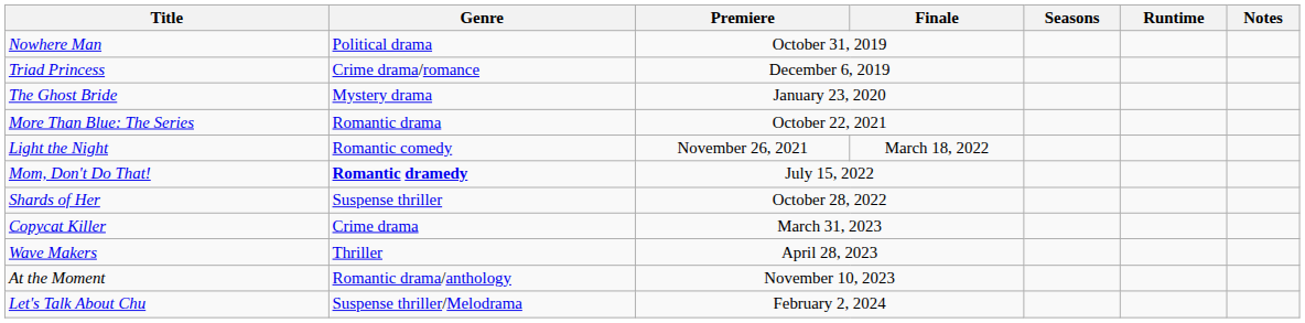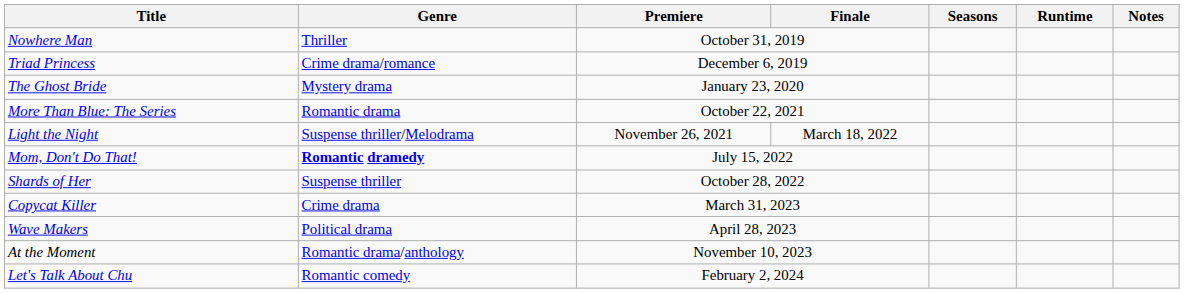 <table class="wikitable sortable" style="width:100%">
 <tr>
 <th scope="col" style="width:25%;">Title</th>
 <th>Genre</th>
 <th>Premiere</th>
 <th>Finale</th>
 <th>Seasons</th>
 <th>Runtime</th>
 <th>Notes</th>
 </tr>
 <tr>
 <td><em><a href='#'>Nowhere Man</a></em></td>
-<td><a href='#'>Political drama</a></td>
+<td><a href='#'>Thriller</a></td>
 <td colspan="2" style="text-align:center">October 31, 2019</td>
 <td></td>
 <td></td>
 <td></td>
 </tr>
 <tr>
 <td><em><a href='#'>Triad Princess</a></em></td>
 <td><a href='#'>Crime drama</a>/<a href='#'>romance</a></td>
 <td colspan="2" style="text-align:center">December 6, 2019</td>
 <td></td>
 <td></td>
 <td></td>
 </tr>
 <tr>
 <td><em><a href='#'>The Ghost Bride</a></em></td>
 <td><a href='#'>Mystery drama</a></td>
 <td colspan="2" style="text-align:center">January 23, 2020</td>
 <td></td>
 <td></td>
 <td></td>
 </tr>
 <tr>
 <td><em><a href='#'>More Than Blue: The Series</a></em></td>
 <td><a href='#'>Romantic drama</a></td>
 <td colspan="2" style="text-align:center">October 22, 2021</td>
 <td></td>
 <td></td>
 <td></td>
 </tr>
 <tr>
 <td><em><a href='#'>Light the Night</a></em></td>
-<td><a href='#'>Romantic comedy</a></td>
+<td><a href='#'>Suspense thriller</a>/<a href='#'>Melodrama</a></td>
 <td style="text-align:center">November 26, 2021</td>
 <td style="text-align:center">March 18, 2022</td>
 <td></td>
 <td></td>
 <td></td>
 </tr>
 <tr>
 <td><em><a href='#'>Mom, Don't Do That!</a></em></td>
 <td><strong><a href='#'>Romantic</a> <a href='#'>dramedy</a></strong></td>
 <td colspan="2" style="text-align:center">July 15, 2022</td>
 <td></td>
 <td></td>
 <td></td>
 </tr>
 <tr>
 <td><em><a href='#'>Shards of Her</a></em></td>
 <td><a href='#'>Suspense thriller</a></td>
 <td colspan="2" style="text-align:center">October 28, 2022</td>
 <td></td>
 <td></td>
 <td></td>
 </tr>
 <tr>
 <td><em><a href='#'>Copycat Killer</a></em></td>
 <td><a href='#'>Crime drama</a></td>
 <td colspan="2" style="text-align:center">March 31, 2023</td>
 <td></td>
 <td></td>
 <td></td>
 </tr>
 <tr>
 <td><em><a href='#'>Wave Makers</a></em></td>
-<td><a href='#'>Thriller</a></td>
+<td><a href='#'>Political drama</a></td>
 <td colspan="2" style="text-align:center">April 28, 2023</td>
 <td></td>
 <td></td>
 <td></td>
 </tr>
 <tr>
 <td><em>At the Moment</em></td>
 <td><a href='#'>Romantic drama</a>/<a href='#'>anthology</a></td>
 <td colspan="2" style="text-align:center">November 10, 2023</td>
 <td></td>
 <td></td>
 <td></td>
 </tr>
 <tr>
 <td><em><a href='#'>Let's Talk About Chu</a></em></td>
-<td><a href='#'>Suspense thriller</a>/<a href='#'>Melodrama</a></td>
+<td><a href='#'>Romantic comedy</a></td>
 <td colspan="2" style="text-align:center">February 2, 2024</td>
 <td></td>
 <td></td>
 <td></td>
 </tr>
 </table>
